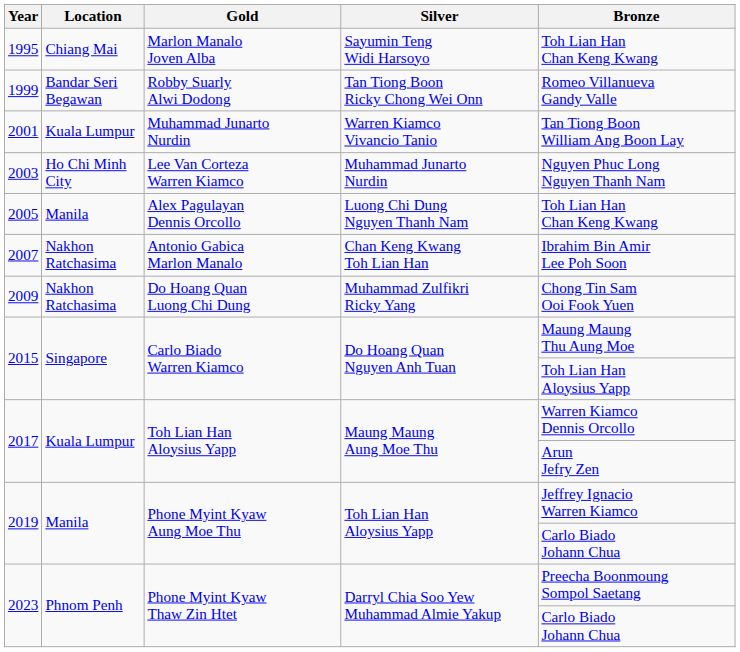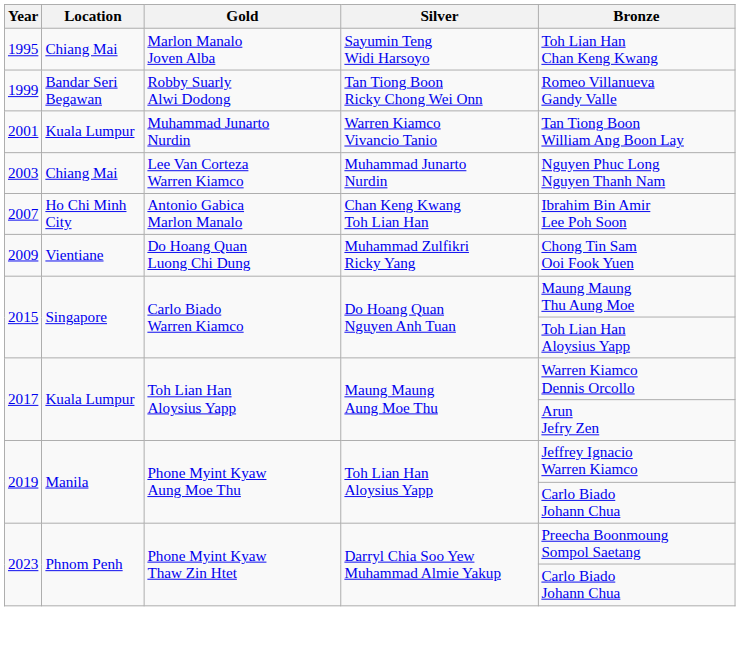 <table class="wikitable">
 <tr>
 <th>Year</th>
 <th width="100">Location</th>
 <th width="200">Gold</th>
 <th width="200">Silver</th>
 <th width="200">Bronze</th>
 </tr>
 <tr>
 <td><a href='#'>1995</a></td>
 <td> <a href='#'>Chiang Mai</a></td>
 <td> <a href='#'>Marlon Manalo</a><br> <a href='#'>Joven Alba</a></td>
 <td> <a href='#'>Sayumin Teng</a><br> <a href='#'>Widi Harsoyo</a></td>
 <td> <a href='#'>Toh Lian Han</a><br> <a href='#'>Chan Keng Kwang</a></td>
 </tr>
 <tr>
 <td><a href='#'>1999</a></td>
 <td> <a href='#'>Bandar Seri Begawan</a></td>
 <td> <a href='#'>Robby Suarly</a><br> <a href='#'>Alwi Dodong</a></td>
 <td> <a href='#'>Tan Tiong Boon</a><br> <a href='#'>Ricky Chong Wei Onn</a></td>
 <td> <a href='#'>Romeo Villanueva</a><br> <a href='#'>Gandy Valle</a></td>
 </tr>
 <tr>
 <td><a href='#'>2001</a></td>
 <td> <a href='#'>Kuala Lumpur</a></td>
 <td> <a href='#'>Muhammad Junarto</a><br> <a href='#'>Nurdin</a></td>
 <td> <a href='#'>Warren Kiamco</a><br> <a href='#'>Vivancio Tanio</a></td>
 <td> <a href='#'>Tan Tiong Boon</a><br> <a href='#'>William Ang Boon Lay</a></td>
 </tr>
 <tr>
 <td><a href='#'>2003</a></td>
-<td> <a href='#'>Ho Chi Minh City</a></td>
+<td> <a href='#'>Chiang Mai</a></td>
 <td> <a href='#'>Lee Van Corteza</a><br> <a href='#'>Warren Kiamco</a></td>
 <td> <a href='#'>Muhammad Junarto</a><br> <a href='#'>Nurdin</a></td>
 <td> <a href='#'>Nguyen Phuc Long</a><br> <a href='#'>Nguyen Thanh Nam</a></td>
 </tr>
 <tr>
-<td><a href='#'>2005</a></td>
-<td> <a href='#'>Manila</a></td>
-<td> <a href='#'>Alex Pagulayan</a><br> <a href='#'>Dennis Orcollo</a></td>
-<td> <a href='#'>Luong Chi Dung</a><br> <a href='#'>Nguyen Thanh Nam</a></td>
-<td> <a href='#'>Toh Lian Han</a><br>  <a href='#'>Chan Keng Kwang</a></td>
-</tr>
-<tr>
 <td><a href='#'>2007</a></td>
-<td> <a href='#'>Nakhon Ratchasima</a></td>
+<td> <a href='#'>Ho Chi Minh City</a></td>
 <td> <a href='#'>Antonio Gabica</a><br> <a href='#'>Marlon Manalo</a></td>
 <td> <a href='#'>Chan Keng Kwang</a><br> <a href='#'>Toh Lian Han</a></td>
 <td> <a href='#'>Ibrahim Bin Amir</a><br> <a href='#'>Lee Poh Soon</a></td>
 </tr>
 <tr>
 <td><a href='#'>2009</a></td>
-<td> <a href='#'>Nakhon Ratchasima</a></td>
+<td> <a href='#'>Vientiane</a></td>
 <td> <a href='#'>Do Hoang Quan</a><br> <a href='#'>Luong Chi Dung</a></td>
 <td> <a href='#'>Muhammad Zulfikri</a><br> <a href='#'>Ricky Yang</a></td>
 <td> <a href='#'>Chong Tin Sam</a><br> <a href='#'>Ooi Fook Yuen</a></td>
 </tr>
 <tr>
 <td rowspan=2><a href='#'>2015</a></td>
 <td rowspan=2> <a href='#'>Singapore</a></td>
 <td rowspan=2> <a href='#'>Carlo Biado</a><br> <a href='#'>Warren Kiamco</a></td>
 <td rowspan=2> <a href='#'>Do Hoang Quan</a><br> <a href='#'>Nguyen Anh Tuan</a></td>
 <td> <a href='#'>Maung Maung</a><br> <a href='#'>Thu Aung Moe</a></td>
 </tr>
 <tr>
 <td> <a href='#'>Toh Lian Han</a><br> <a href='#'>Aloysius Yapp</a></td>
 </tr>
 <tr>
 <td rowspan=2><a href='#'>2017</a></td>
 <td rowspan=2> <a href='#'>Kuala Lumpur</a></td>
 <td rowspan=2> <a href='#'>Toh Lian Han</a><br> <a href='#'>Aloysius Yapp</a></td>
 <td rowspan=2> <a href='#'>Maung Maung</a><br> <a href='#'>Aung Moe Thu</a></td>
 <td> <a href='#'>Warren Kiamco</a><br> <a href='#'>Dennis Orcollo</a></td>
 </tr>
 <tr>
 <td> <a href='#'>Arun</a><br> <a href='#'>Jefry Zen</a></td>
 </tr>
 <tr>
 <td rowspan=2><a href='#'>2019</a></td>
 <td rowspan=2> <a href='#'>Manila</a></td>
 <td rowspan=2> <a href='#'>Phone Myint Kyaw</a><br> <a href='#'>Aung Moe Thu</a></td>
 <td rowspan=2> <a href='#'>Toh Lian Han</a><br> <a href='#'>Aloysius Yapp</a></td>
 <td> <a href='#'>Jeffrey Ignacio</a><br> <a href='#'>Warren Kiamco</a></td>
 </tr>
 <tr>
 <td> <a href='#'>Carlo Biado</a><br>  <a href='#'>Johann Chua</a></td>
 </tr>
 <tr>
 <td rowspan=2><a href='#'>2023</a></td>
 <td rowspan=2> <a href='#'>Phnom Penh</a></td>
 <td rowspan=2> <a href='#'>Phone Myint Kyaw</a><br> <a href='#'>Thaw Zin Htet</a></td>
 <td rowspan=2> <a href='#'>Darryl Chia Soo Yew</a><br> <a href='#'>Muhammad Almie Yakup</a></td>
 <td> <a href='#'>Preecha Boonmoung</a><br> <a href='#'>Sompol Saetang</a></td>
 </tr>
 <tr>
 <td> <a href='#'>Carlo Biado</a><br>  <a href='#'>Johann Chua</a></td>
 </tr>
 </table>
